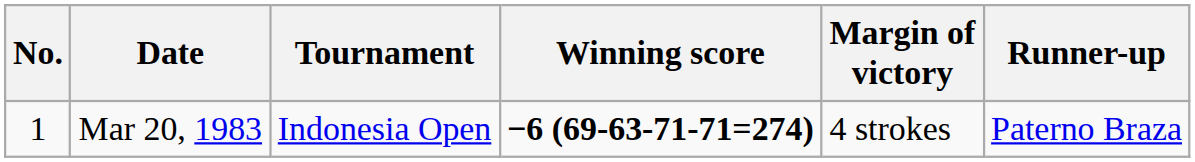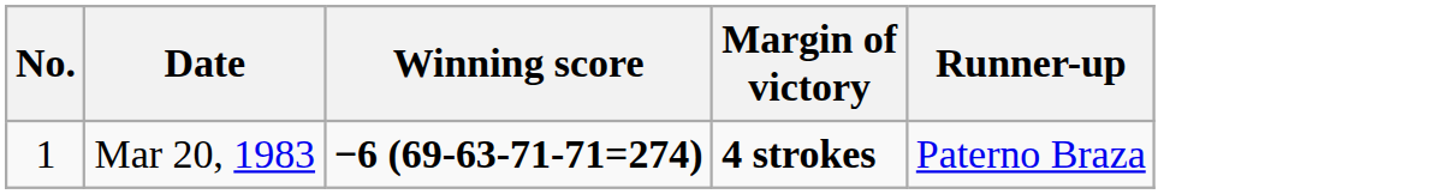 <table class="wikitable" style="font-size:95%;">
 <tr>
 <th>No.</th>
 <th>Date</th>
-<th>Tournament</th>
 <th>Winning score</th>
 <th>Margin of<br>victory</th>
 <th>Runner-up</th>
 </tr>
 <tr>
 <td align=center>1</td>
 <td align=right>Mar 20, <a href='#'>1983</a></td>
-<td><a href='#'>Indonesia Open</a></td>
 <td><strong>−6 (69-63-71-71=274)</strong></td>
-<td>4 strokes</td>
+<td><strong>4 strokes</strong></td>
 <td> <a href='#'>Paterno Braza</a></td>
 </tr>
 </table>
